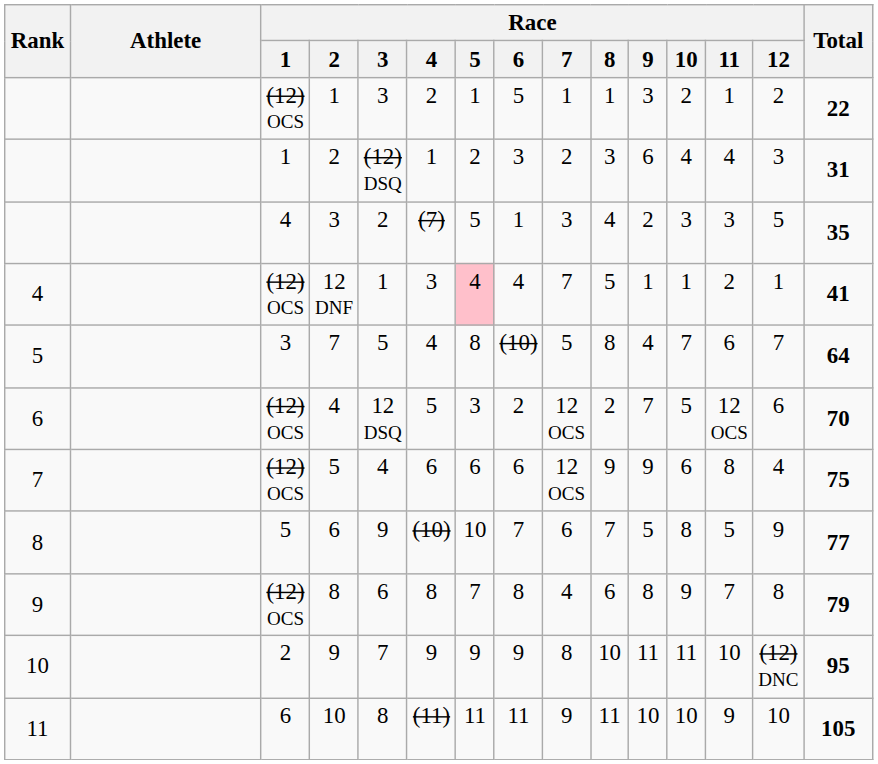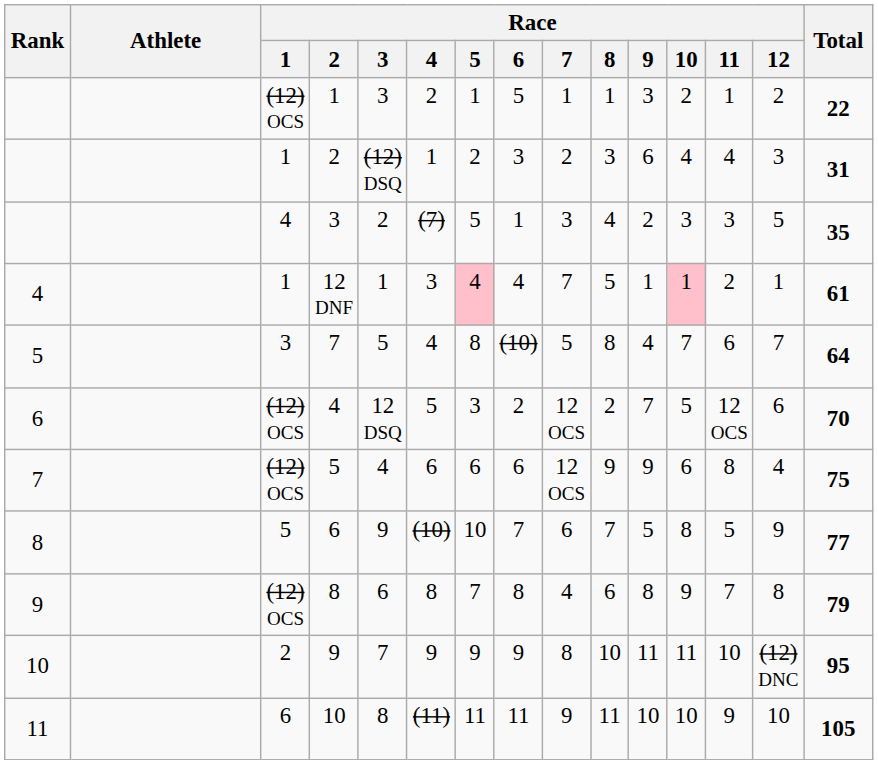 <table | class="wikitable" style="text-align:center">
 <tr>
 <th rowspan="2" width=40>Rank</th>
 <th rowspan="2" width=250>Athlete</th>
 <th colspan="12">Race</th>
 <th rowspan="2" width=50>Total</th>
 </tr>
 <tr>
 <th width=25>1</th>
 <th width=25>2</th>
 <th width=25>3</th>
 <th width=25>4</th>
 <th width=25>5</th>
 <th width=25>6</th>
 <th width=25>7</th>
 <th width=25>8</th>
 <th width=25>9</th>
 <th width=25>10</th>
 <th width=25>11</th>
 <th width=25>12</th>
 </tr>
 <tr>
 <td></td>
 <td align=left></td>
 <td><s>(12)</s><br><small>OCS</small></td>
 <td>1<br> </td>
 <td>3<br> </td>
 <td>2<br> </td>
 <td>1<br> </td>
 <td>5<br> </td>
 <td>1<br> </td>
 <td>1<br> </td>
 <td>3<br> </td>
 <td>2<br> </td>
 <td>1<br> </td>
 <td>2<br> </td>
 <td><strong>22</strong></td>
 </tr>
 <tr>
 <td></td>
 <td align=left></td>
 <td>1<br> </td>
 <td>2<br> </td>
 <td><s>(12)</s><br><small>DSQ</small></td>
 <td>1<br> </td>
 <td>2<br> </td>
 <td>3<br> </td>
 <td>2<br> </td>
 <td>3<br> </td>
 <td>6<br> </td>
 <td>4<br> </td>
 <td>4<br> </td>
 <td>3<br> </td>
 <td><strong>31</strong></td>
 </tr>
 <tr>
 <td></td>
 <td align=left></td>
 <td>4<br> </td>
 <td>3<br> </td>
 <td>2<br> </td>
 <td><s>(7)</s><br> </td>
 <td>5<br> </td>
 <td>1<br> </td>
 <td>3<br> </td>
 <td>4<br> </td>
 <td>2<br> </td>
 <td>3<br> </td>
 <td>3<br> </td>
 <td>5<br> </td>
 <td><strong>35</strong></td>
 </tr>
 <tr>
 <td>4</td>
 <td align=left></td>
-<td><s>(12)</s><br><small>OCS</small></td>
+<td>1<br> </td>
 <td>12<br><small>DNF</small></td>
 <td>1<br> </td>
 <td>3<br> </td>
 <td style="background: pink;">4<br> </td>
 <td>4<br> </td>
 <td>7<br> </td>
 <td>5<br> </td>
 <td>1<br> </td>
-<td>1<br> </td>
+<td style="background: pink;">1<br> </td>
 <td>2<br> </td>
 <td>1<br> </td>
-<td><strong>41</strong></td>
+<td><strong>61</strong></td>
 </tr>
 <tr>
 <td>5</td>
 <td align=left></td>
 <td>3<br> </td>
 <td>7<br> </td>
 <td>5<br> </td>
 <td>4<br> </td>
 <td>8<br> </td>
 <td><s>(10)</s><br> </td>
 <td>5<br> </td>
 <td>8<br> </td>
 <td>4<br> </td>
 <td>7<br> </td>
 <td>6<br> </td>
 <td>7<br> </td>
 <td><strong>64</strong></td>
 </tr>
 <tr>
 <td>6</td>
 <td align=left></td>
 <td><s>(12)</s><br><small>OCS</small></td>
 <td>4<br> </td>
 <td>12<br><small>DSQ</small></td>
 <td>5<br> </td>
 <td>3<br> </td>
 <td>2<br> </td>
 <td>12<br><small>OCS</small></td>
 <td>2<br> </td>
 <td>7<br> </td>
 <td>5<br> </td>
 <td>12<br><small>OCS</small></td>
 <td>6<br> </td>
 <td><strong>70</strong></td>
 </tr>
 <tr>
 <td>7</td>
 <td align=left></td>
 <td><s>(12)</s><br><small>OCS</small></td>
 <td>5<br> </td>
 <td>4<br> </td>
 <td>6<br> </td>
 <td>6<br> </td>
 <td>6<br> </td>
 <td>12<br><small>OCS</small></td>
 <td>9<br> </td>
 <td>9<br> </td>
 <td>6<br> </td>
 <td>8<br> </td>
 <td>4<br> </td>
 <td><strong>75</strong></td>
 </tr>
 <tr>
 <td>8</td>
 <td align=left></td>
 <td>5<br> </td>
 <td>6<br> </td>
 <td>9<br> </td>
 <td><s>(10)</s><br> </td>
 <td>10<br> </td>
 <td>7<br> </td>
 <td>6<br> </td>
 <td>7<br> </td>
 <td>5<br> </td>
 <td>8<br> </td>
 <td>5<br> </td>
 <td>9<br> </td>
 <td><strong>77</strong></td>
 </tr>
 <tr>
 <td>9</td>
 <td align=left></td>
 <td><s>(12)</s><br><small>OCS</small></td>
 <td>8<br> </td>
 <td>6<br> </td>
 <td>8<br> </td>
 <td>7<br> </td>
 <td>8<br> </td>
 <td>4<br> </td>
 <td>6<br> </td>
 <td>8<br> </td>
 <td>9<br> </td>
 <td>7<br> </td>
 <td>8<br> </td>
 <td><strong>79</strong></td>
 </tr>
 <tr>
 <td>10</td>
 <td align=left></td>
 <td>2<br> </td>
 <td>9<br> </td>
 <td>7<br> </td>
 <td>9<br> </td>
 <td>9<br> </td>
 <td>9<br> </td>
 <td>8<br> </td>
 <td>10<br> </td>
 <td>11<br> </td>
 <td>11<br> </td>
 <td>10<br> </td>
 <td><s>(12)</s><br><small>DNC</small></td>
 <td><strong>95</strong></td>
 </tr>
 <tr>
 <td>11</td>
 <td align=left></td>
 <td>6<br> </td>
 <td>10<br> </td>
 <td>8<br> </td>
 <td><s>(11)</s><br> </td>
 <td>11<br> </td>
 <td>11<br> </td>
 <td>9<br> </td>
 <td>11<br> </td>
 <td>10<br> </td>
 <td>10<br> </td>
 <td>9<br> </td>
 <td>10<br> </td>
 <td><strong>105</strong></td>
 </tr>
 </table>
